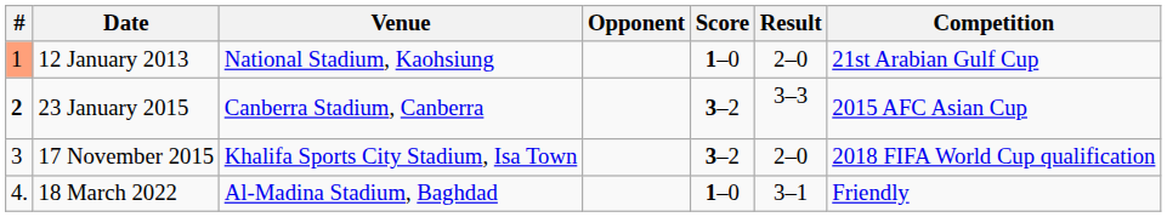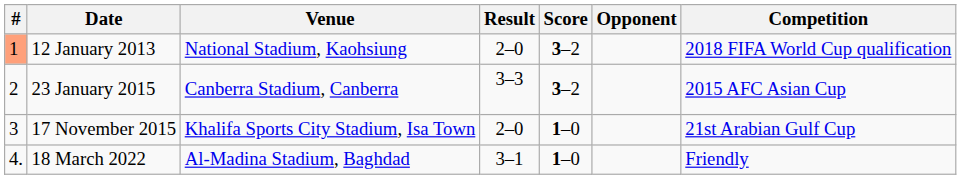 <table class="wikitable" style="font-size:100%;">
 <tr>
 <th>#</th>
 <th>Date</th>
 <th>Venue</th>
+<th>Result</th>
+<th>Score</th>
 <th>Opponent</th>
-<th>Score</th>
-<th>Result</th>
 <th>Competition</th>
 </tr>
 <tr>
 <td style="background: lightsalmon;">1</td>
 <td>12 January 2013</td>
 <td><a href='#'>National Stadium</a>, <a href='#'>Kaohsiung</a></td>
+<td align=center>2–0</td>
+<td align=center><strong>3</strong>–2</td>
 <td></td>
-<td align=center><strong>1</strong>–0</td>
-<td align=center>2–0</td>
-<td><a href='#'>21st Arabian Gulf Cup</a></td>
+<td><a href='#'>2018 FIFA World Cup qualification</a></td>
 </tr>
 <tr>
-<td><strong>2</strong></td>
+<td>2</td>
 <td>23 January 2015</td>
 <td><a href='#'>Canberra Stadium</a>, <a href='#'>Canberra</a></td>
+<td align=center>3–3<br><br></td>
+<td align=center><strong>3</strong>–2</td>
 <td></td>
-<td align=center><strong>3</strong>–2</td>
-<td align=center>3–3<br><br></td>
 <td><a href='#'>2015 AFC Asian Cup</a></td>
 </tr>
 <tr>
 <td>3</td>
 <td>17 November 2015</td>
 <td><a href='#'>Khalifa Sports City Stadium</a>, <a href='#'>Isa Town</a></td>
+<td align=center>2–0</td>
+<td align=center><strong>1</strong>–0</td>
 <td></td>
-<td align=center><strong>3</strong>–2</td>
-<td align=center>2–0</td>
-<td><a href='#'>2018 FIFA World Cup qualification</a></td>
+<td><a href='#'>21st Arabian Gulf Cup</a></td>
 </tr>
 <tr>
 <td>4.</td>
 <td>18 March 2022</td>
 <td><a href='#'>Al-Madina Stadium</a>, <a href='#'>Baghdad</a></td>
+<td align=center>3–1</td>
+<td align=center><strong>1</strong>–0</td>
 <td></td>
-<td align=center><strong>1</strong>–0</td>
-<td align=center>3–1</td>
 <td><a href='#'>Friendly</a></td>
 </tr>
 </table>
